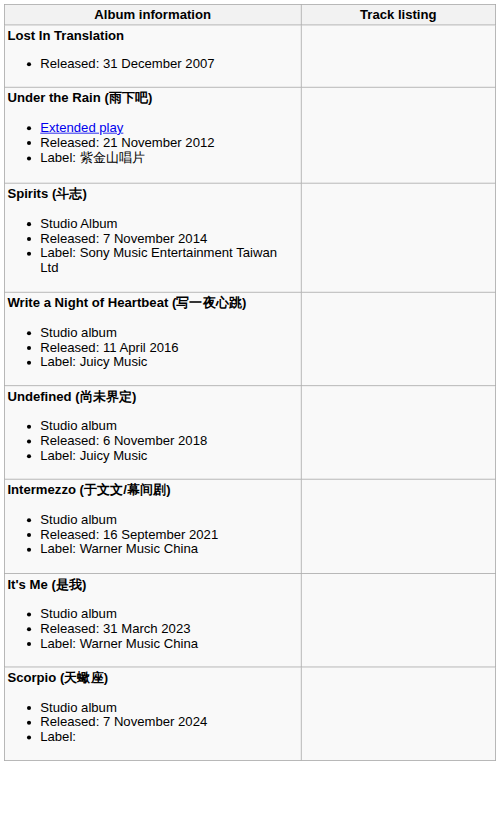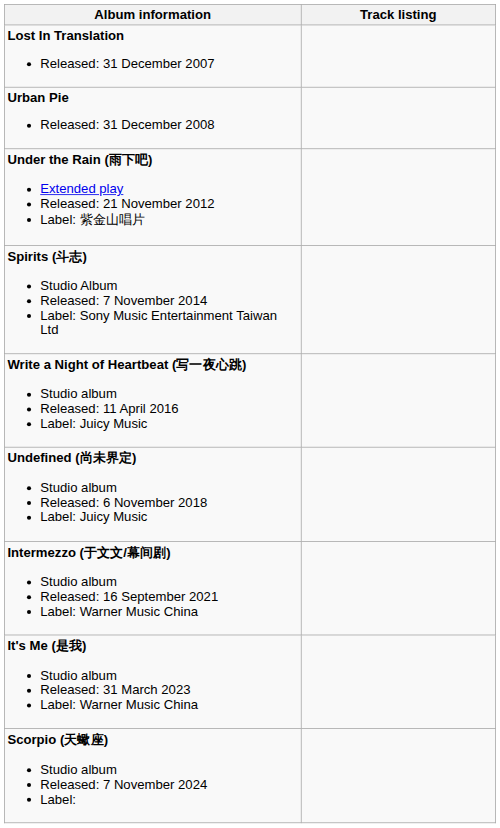 <table class="wikitable" style="width:600px">
 <tr>
 <th>Album information</th>
 <th align="center" width="230px">Track listing</th>
 </tr>
 <tr>
 <td><strong>Lost In Translation</strong><br><ul><li>Released: 31 December 2007</li></ul></td>
+<td style="font-size: 85%;"></td>
+</tr>
+<tr>
+<td><strong>Urban Pie</strong><br><ul><li>Released: 31 December 2008</li></ul></td>
 <td style="font-size: 85%;"></td>
 </tr>
 <tr>
 <td><strong>Under the Rain (雨下吧)</strong><br><ul><li><a href='#'>Extended play</a></li><li>Released: 21 November 2012</li><li>Label: 紫金山唱片</li></ul></td>
 <td style="font-size: 85%;"></td>
 </tr>
 <tr>
 <td><strong>Spirits (斗志)</strong> <br><ul><li>Studio Album</li><li>Released: 7 November 2014</li><li>Label: Sony Music Entertainment Taiwan Ltd</li></ul></td>
 <td style="font-size: 85%;"></td>
 </tr>
 <tr>
 <td><strong>Write a Night of Heartbeat (写一夜心跳)</strong> <br><ul><li>Studio album</li><li>Released: 11 April 2016</li><li>Label: Juicy Music</li></ul></td>
 <td style="font-size: 85%;"></td>
 </tr>
 <tr>
 <td><strong>Undefined (尚未界定)</strong> <br><ul><li>Studio album</li><li>Released: 6 November 2018</li><li>Label: Juicy Music</li></ul></td>
 <td style="font-size: 85%;"></td>
 </tr>
 <tr>
 <td><strong>Intermezzo (于文文/幕间剧)</strong><br><ul><li>Studio album</li><li>Released: 16 September 2021</li><li>Label: Warner Music China</li></ul></td>
 <td style="font-size: 85%;"></td>
 </tr>
 <tr>
 <td><strong>It's Me (是我)</strong><br><ul><li>Studio album</li><li>Released: 31 March 2023</li><li>Label: Warner Music China</li></ul></td>
 <td style="font-size: 85%;"></td>
 </tr>
 <tr>
 <td><strong>Scorpio (天蠍座)</strong><br><ul><li>Studio album</li><li>Released: 7 November 2024</li><li>Label:</li></ul></td>
 <td style="font-size: 85%;"></td>
 </tr>
 </table>
